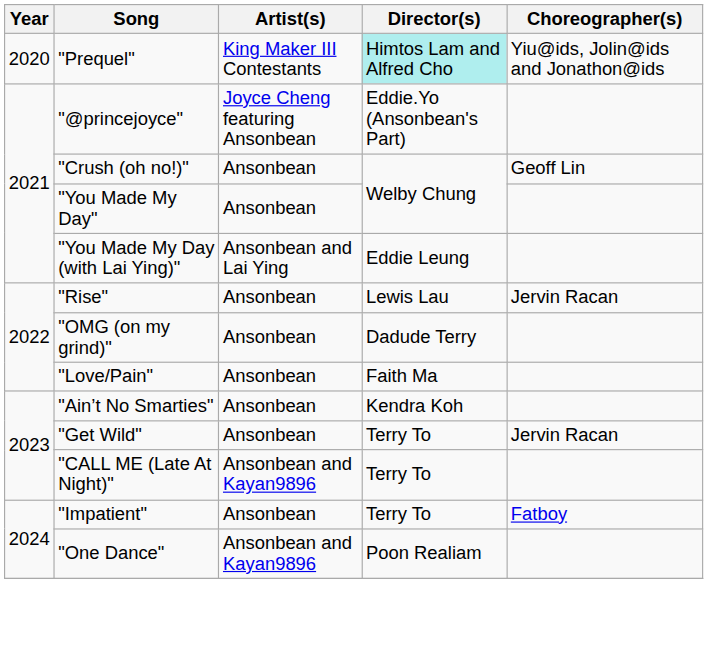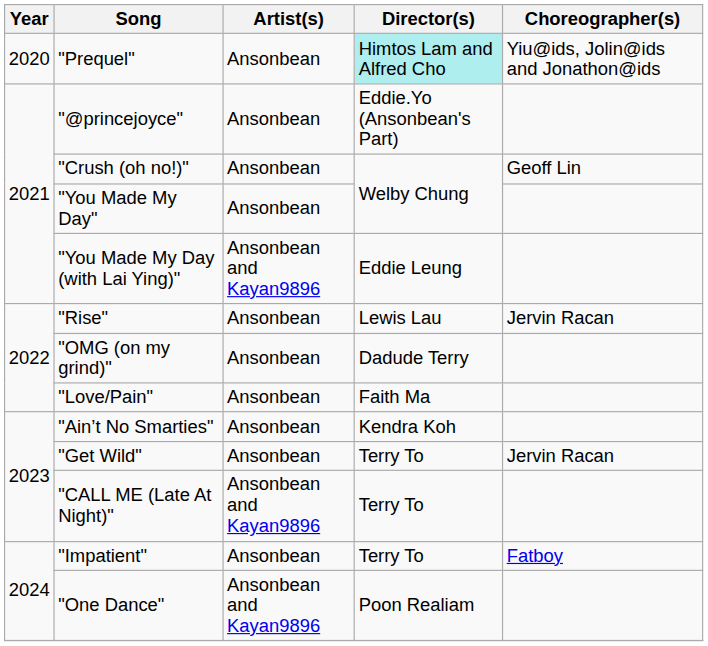 <table class="wikitable sortable plainrowheaders">
 <tr>
 <th scope="col">Year</th>
 <th scope="col">Song</th>
 <th>Artist(s)</th>
 <th scope="col">Director(s)</th>
 <th scope="col">Choreographer(s)</th>
 </tr>
 <tr>
 <td>2020</td>
 <td>"Prequel"</td>
-<td><a href='#'>King Maker III</a> Contestants</td>
+<td>Ansonbean</td>
 <td style="background: paleturquoise;">Himtos Lam and Alfred Cho</td>
 <td>Yiu@ids, Jolin@ids and Jonathon@ids</td>
 </tr>
 <tr>
 <td rowspan="4">2021</td>
 <td>"@princejoyce"</td>
-<td><a href='#'>Joyce Cheng</a> featuring Ansonbean</td>
+<td>Ansonbean</td>
 <td>Eddie.Yo (Ansonbean's Part)</td>
 <td></td>
 </tr>
 <tr>
 <td>"Crush (oh no!)"</td>
 <td>Ansonbean</td>
 <td rowspan="2">Welby Chung</td>
 <td>Geoff Lin</td>
 </tr>
 <tr>
 <td>"You Made My Day"</td>
 <td>Ansonbean</td>
 <td></td>
 </tr>
 <tr>
 <td>"You Made My Day (with Lai Ying)"</td>
-<td>Ansonbean and Lai Ying</td>
+<td>Ansonbean and <a href='#'>Kayan9896</a></td>
 <td>Eddie Leung</td>
 <td></td>
 </tr>
 <tr>
 <td rowspan="3">2022</td>
 <td>"Rise"</td>
 <td>Ansonbean</td>
 <td>Lewis Lau</td>
 <td>Jervin Racan</td>
 </tr>
 <tr>
 <td>"OMG (on my grind)"</td>
 <td>Ansonbean</td>
 <td>Dadude Terry</td>
 <td></td>
 </tr>
 <tr>
 <td>"Love/Pain"</td>
 <td>Ansonbean</td>
 <td>Faith Ma</td>
 <td></td>
 </tr>
 <tr>
 <td rowspan="3">2023</td>
 <td>"Ain’t No Smarties"</td>
 <td>Ansonbean</td>
 <td>Kendra Koh</td>
 <td></td>
 </tr>
 <tr>
 <td>"Get Wild"</td>
 <td>Ansonbean</td>
 <td>Terry To</td>
 <td>Jervin Racan</td>
 </tr>
 <tr>
 <td>"CALL ME (Late At Night)"</td>
 <td>Ansonbean and <a href='#'>Kayan9896</a></td>
 <td>Terry To</td>
 <td></td>
 </tr>
 <tr>
 <td rowspan="2">2024</td>
 <td>"Impatient"</td>
 <td>Ansonbean</td>
 <td>Terry To</td>
 <td><a href='#'>Fatboy</a></td>
 </tr>
 <tr>
 <td>"One Dance"</td>
 <td>Ansonbean and <a href='#'>Kayan9896</a></td>
 <td>Poon Realiam</td>
 <td></td>
 </tr>
 <tr>
 </tr>
 </table>
